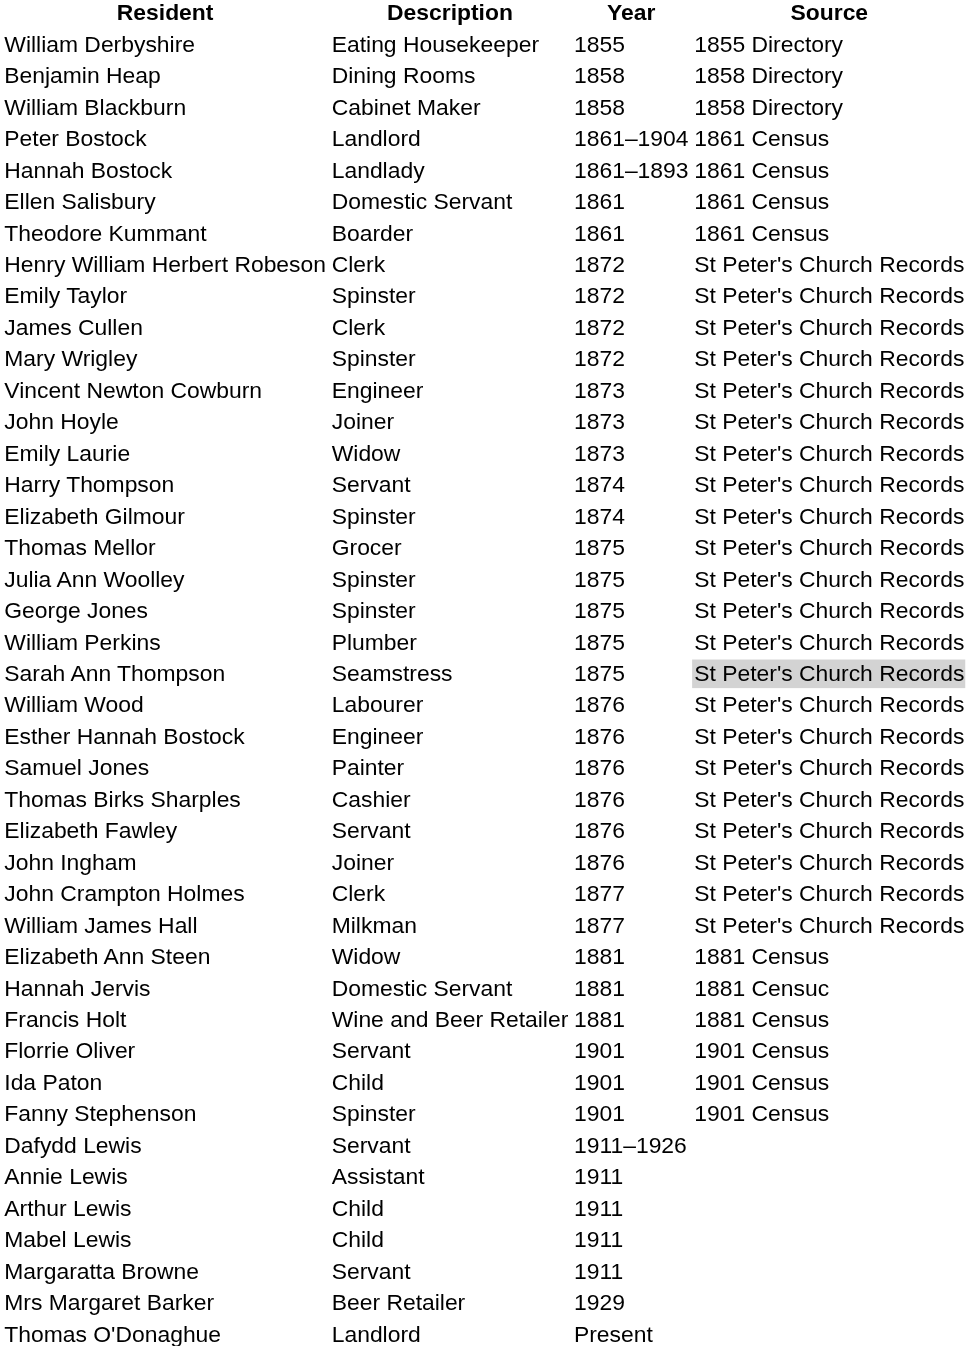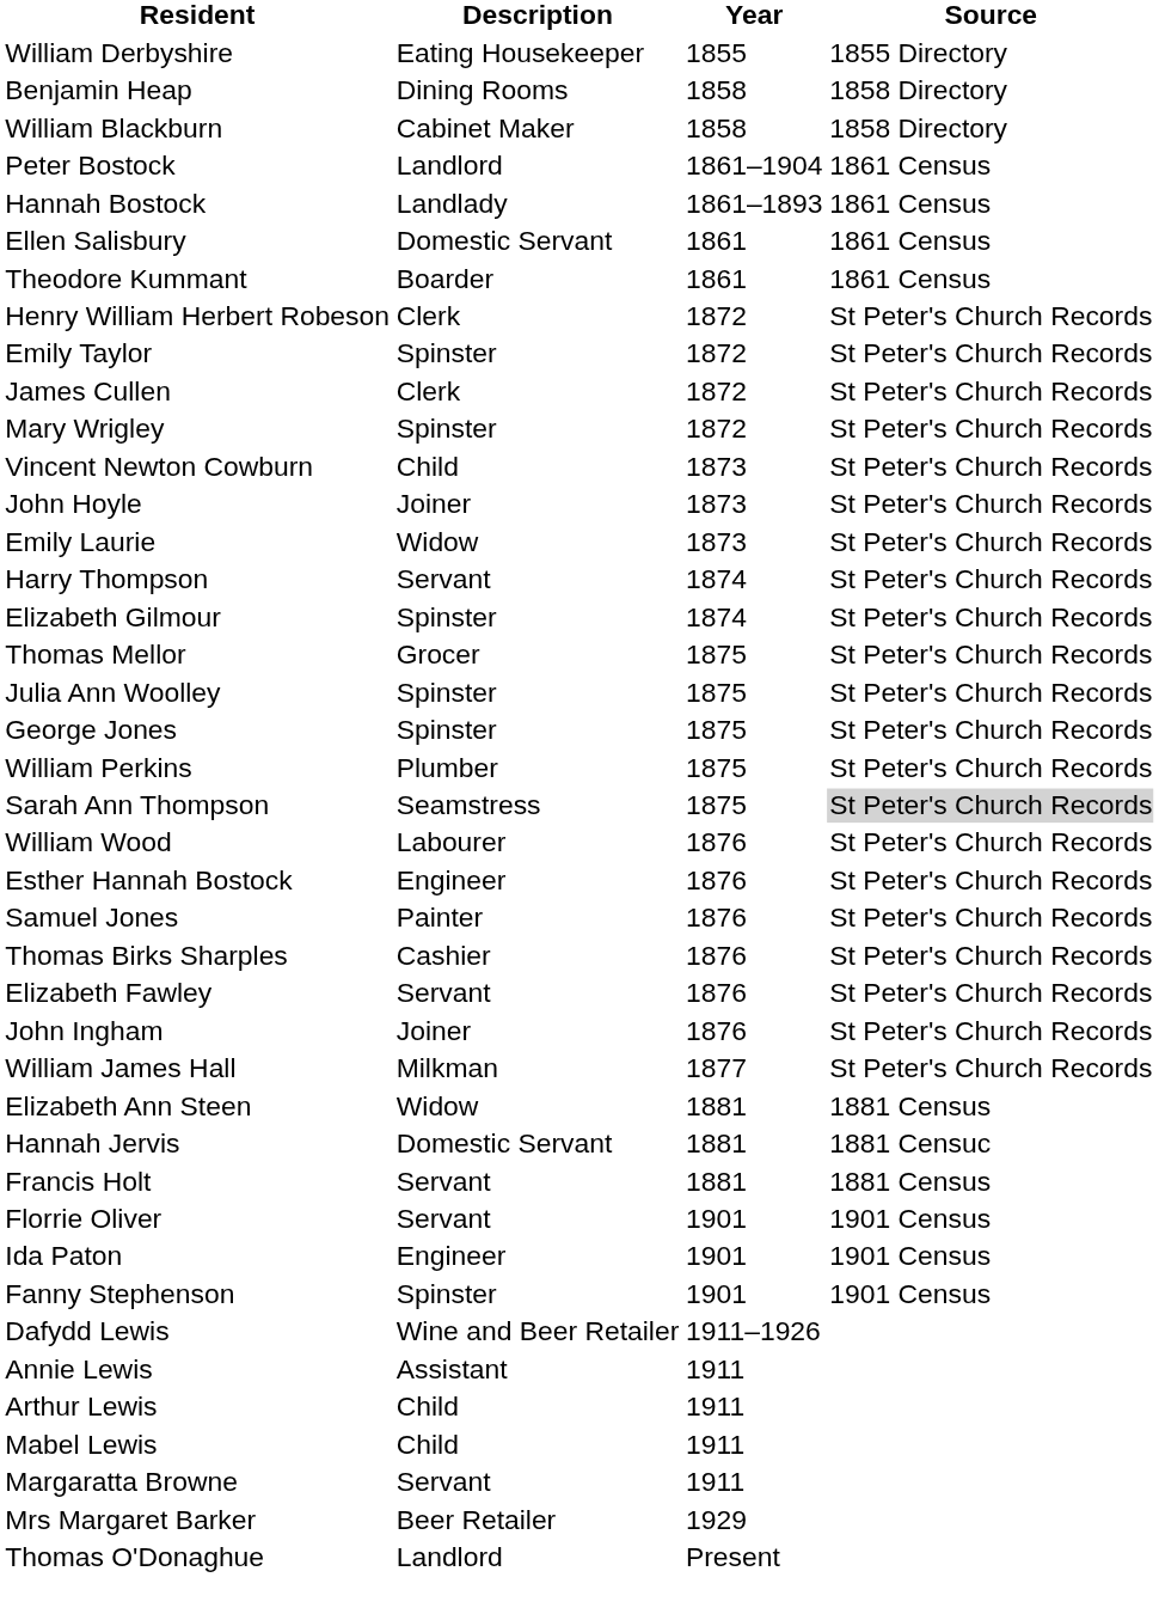 <table class="sortable">
 <tr>
 <th>Resident</th>
 <th>Description</th>
 <th>Year</th>
 <th>Source</th>
 </tr>
 <tr>
 <td>William Derbyshire</td>
 <td>Eating Housekeeper</td>
 <td>1855</td>
 <td>1855 Directory</td>
 </tr>
 <tr>
 <td>Benjamin Heap</td>
 <td>Dining Rooms</td>
 <td>1858</td>
 <td>1858 Directory</td>
 </tr>
 <tr>
 <td>William Blackburn</td>
 <td>Cabinet Maker</td>
 <td>1858</td>
 <td>1858 Directory</td>
 </tr>
 <tr>
 <td>Peter Bostock</td>
 <td>Landlord</td>
 <td>1861–1904</td>
 <td>1861 Census</td>
 </tr>
 <tr>
 <td>Hannah Bostock</td>
 <td>Landlady</td>
 <td>1861–1893</td>
 <td>1861 Census</td>
 </tr>
 <tr>
 <td>Ellen Salisbury</td>
 <td>Domestic Servant</td>
 <td>1861</td>
 <td>1861 Census</td>
 </tr>
 <tr>
 <td>Theodore Kummant</td>
 <td>Boarder</td>
 <td>1861</td>
 <td>1861 Census</td>
 </tr>
 <tr>
 <td>Henry William Herbert Robeson</td>
 <td>Clerk</td>
 <td>1872</td>
 <td>St Peter's Church Records</td>
 </tr>
 <tr>
 <td>Emily Taylor</td>
 <td>Spinster</td>
 <td>1872</td>
 <td>St Peter's Church Records</td>
 </tr>
 <tr>
 <td>James Cullen</td>
 <td>Clerk</td>
 <td>1872</td>
 <td>St Peter's Church Records</td>
 </tr>
 <tr>
 <td>Mary Wrigley</td>
 <td>Spinster</td>
 <td>1872</td>
 <td>St Peter's Church Records</td>
 </tr>
 <tr>
 <td>Vincent Newton Cowburn</td>
-<td>Engineer</td>
+<td>Child</td>
 <td>1873</td>
 <td>St Peter's Church Records</td>
 </tr>
 <tr>
 <td>John Hoyle</td>
 <td>Joiner</td>
 <td>1873</td>
 <td>St Peter's Church Records</td>
 </tr>
 <tr>
 <td>Emily Laurie</td>
 <td>Widow</td>
 <td>1873</td>
 <td>St Peter's Church Records</td>
 </tr>
 <tr>
 <td>Harry Thompson</td>
 <td>Servant</td>
 <td>1874</td>
 <td>St Peter's Church Records</td>
 </tr>
 <tr>
 <td>Elizabeth Gilmour</td>
 <td>Spinster</td>
 <td>1874</td>
 <td>St Peter's Church Records</td>
 </tr>
 <tr>
 <td>Thomas Mellor</td>
 <td>Grocer</td>
 <td>1875</td>
 <td>St Peter's Church Records</td>
 </tr>
 <tr>
 <td>Julia Ann Woolley</td>
 <td>Spinster</td>
 <td>1875</td>
 <td>St Peter's Church Records</td>
 </tr>
 <tr>
 <td>George Jones</td>
 <td>Spinster</td>
 <td>1875</td>
 <td>St Peter's Church Records</td>
 </tr>
 <tr>
 <td>William Perkins</td>
 <td>Plumber</td>
 <td>1875</td>
 <td>St Peter's Church Records</td>
 </tr>
 <tr>
 <td>Sarah Ann Thompson</td>
 <td>Seamstress</td>
 <td>1875</td>
 <td style="background: lightgrey;">St Peter's Church Records</td>
 </tr>
 <tr>
 <td>William Wood</td>
 <td>Labourer</td>
 <td>1876</td>
 <td>St Peter's Church Records</td>
 </tr>
 <tr>
 <td>Esther Hannah Bostock</td>
 <td>Engineer</td>
 <td>1876</td>
 <td>St Peter's Church Records</td>
 </tr>
 <tr>
 <td>Samuel Jones</td>
 <td>Painter</td>
 <td>1876</td>
 <td>St Peter's Church Records</td>
 </tr>
 <tr>
 <td>Thomas Birks Sharples</td>
 <td>Cashier</td>
 <td>1876</td>
 <td>St Peter's Church Records</td>
 </tr>
 <tr>
 <td>Elizabeth Fawley</td>
 <td>Servant</td>
 <td>1876</td>
 <td>St Peter's Church Records</td>
 </tr>
 <tr>
 <td>John Ingham</td>
 <td>Joiner</td>
 <td>1876</td>
 <td>St Peter's Church Records</td>
 </tr>
 <tr>
-<td>John Crampton Holmes</td>
-<td>Clerk</td>
-<td>1877</td>
-<td>St Peter's Church Records</td>
-</tr>
-<tr>
 <td>William James Hall</td>
 <td>Milkman</td>
 <td>1877</td>
 <td>St Peter's Church Records</td>
 </tr>
 <tr>
 <td>Elizabeth Ann Steen</td>
 <td>Widow</td>
 <td>1881</td>
 <td>1881 Census</td>
 </tr>
 <tr>
 <td>Hannah Jervis</td>
 <td>Domestic Servant</td>
 <td>1881</td>
 <td>1881 Censuc</td>
 </tr>
 <tr>
 <td>Francis Holt</td>
-<td>Wine and Beer Retailer</td>
+<td>Servant</td>
 <td>1881</td>
 <td>1881 Census</td>
 </tr>
 <tr>
 <td>Florrie Oliver</td>
 <td>Servant</td>
 <td>1901</td>
 <td>1901 Census</td>
 </tr>
 <tr>
 <td>Ida Paton</td>
-<td>Child</td>
+<td>Engineer</td>
 <td>1901</td>
 <td>1901 Census</td>
 </tr>
 <tr>
 <td>Fanny Stephenson</td>
 <td>Spinster</td>
 <td>1901</td>
 <td>1901 Census</td>
 </tr>
 <tr>
 <td>Dafydd Lewis</td>
-<td>Servant</td>
+<td>Wine and Beer Retailer</td>
 <td>1911–1926</td>
 <td></td>
 </tr>
 <tr>
 <td>Annie Lewis</td>
 <td>Assistant</td>
 <td>1911</td>
 <td></td>
 </tr>
 <tr>
 <td>Arthur Lewis</td>
 <td>Child</td>
 <td>1911</td>
 <td></td>
 </tr>
 <tr>
 <td>Mabel Lewis</td>
 <td>Child</td>
 <td>1911</td>
 <td></td>
 </tr>
 <tr>
 <td>Margaratta Browne</td>
 <td>Servant</td>
 <td>1911</td>
 <td></td>
 </tr>
 <tr>
 <td>Mrs Margaret Barker</td>
 <td>Beer Retailer</td>
 <td>1929</td>
 <td></td>
 </tr>
 <tr>
 <td>Thomas O'Donaghue</td>
 <td>Landlord</td>
 <td>Present</td>
 <td></td>
 </tr>
 </table>
